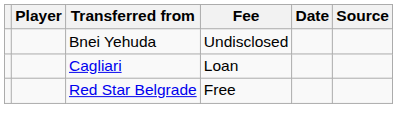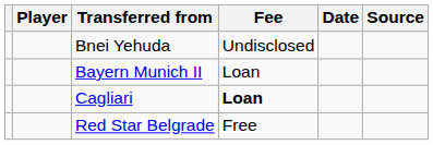 <table class="wikitable plainrowheaders sortable">
 <tr>
 <th></th>
 <th scope="col">Player</th>
 <th>Transferred from</th>
 <th style="width: 65px;">Fee</th>
 <th scope="col">Date</th>
 <th scope="col">Source</th>
 </tr>
 <tr>
 <td align="center"></td>
 <td> </td>
 <td> Bnei Yehuda</td>
 <td>Undisclosed</td>
 <td></td>
 <td></td>
 </tr>
 <tr>
 <td align="center"></td>
 <td> </td>
+<td> <a href='#'>Bayern Munich II</a></td>
+<td>Loan</td>
+<td></td>
+<td></td>
+</tr>
+<tr>
+<td align="center"></td>
+<td> </td>
 <td> <a href='#'>Cagliari</a></td>
-<td>Loan</td>
+<td><strong>Loan</strong></td>
 <td></td>
 <td></td>
 </tr>
 <tr>
 <td align="center"></td>
 <td> </td>
 <td> <a href='#'>Red Star Belgrade</a></td>
 <td>Free</td>
 <td></td>
 <td></td>
 </tr>
 </table>
